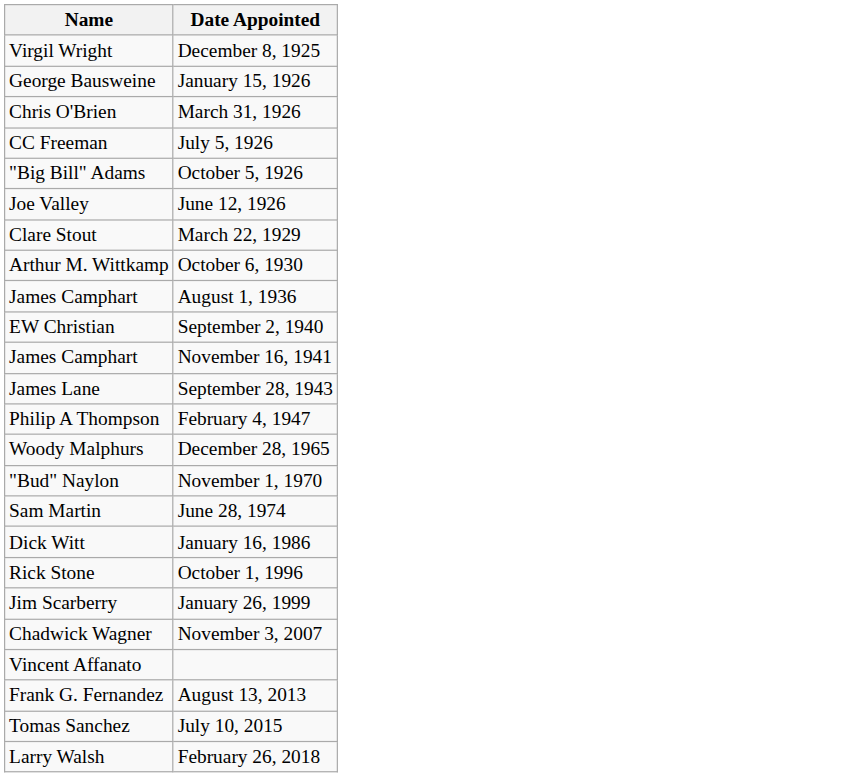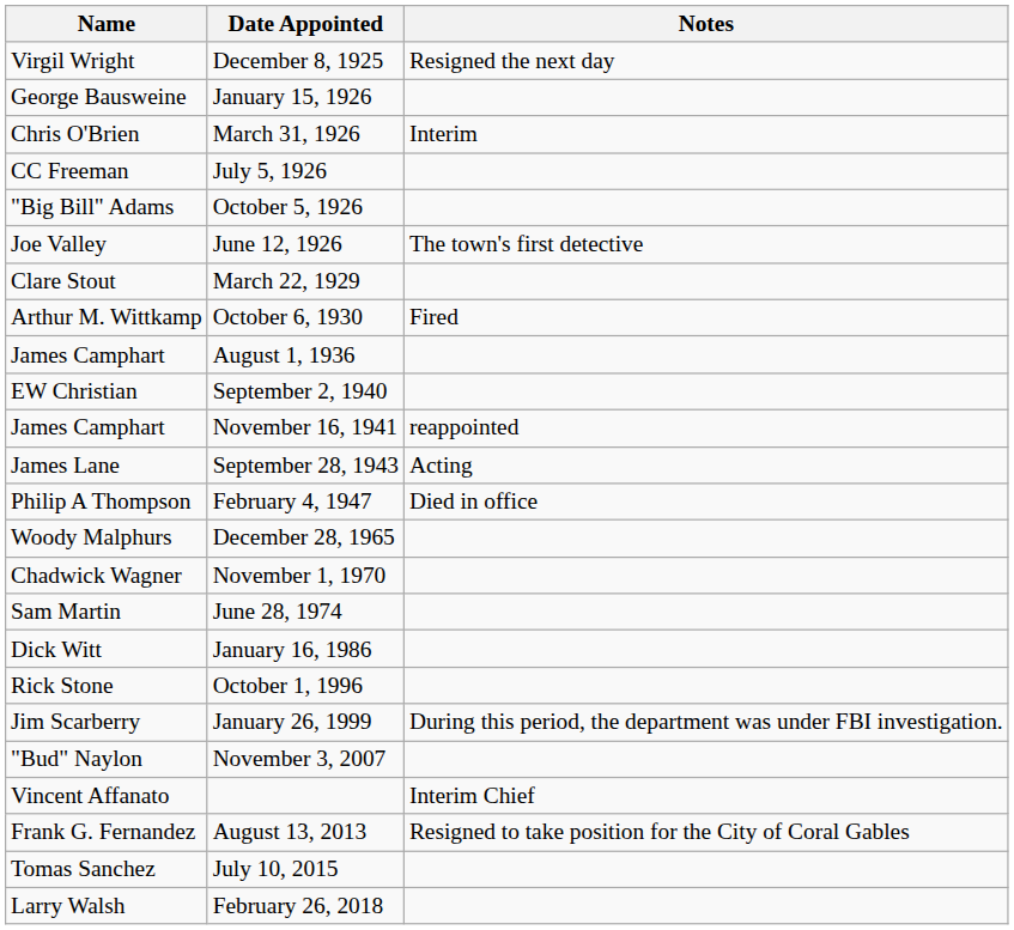 <table class="wikitable">
 <tr>
 <th>Name</th>
 <th>Date Appointed</th>
+<th>Notes</th>
 </tr>
 <tr>
 <td>Virgil Wright</td>
 <td>December 8, 1925</td>
+<td>Resigned the next day</td>
 </tr>
 <tr>
 <td>George Bausweine</td>
 <td>January 15, 1926</td>
+<td></td>
 </tr>
 <tr>
 <td>Chris O'Brien</td>
 <td>March 31, 1926</td>
+<td>Interim</td>
 </tr>
 <tr>
 <td>CC Freeman</td>
 <td>July 5, 1926</td>
+<td></td>
 </tr>
 <tr>
 <td>"Big Bill" Adams</td>
 <td>October 5, 1926</td>
+<td></td>
 </tr>
 <tr>
 <td>Joe Valley</td>
 <td>June 12, 1926</td>
+<td>The town's first detective</td>
 </tr>
 <tr>
 <td>Clare Stout</td>
 <td>March 22, 1929</td>
+<td></td>
 </tr>
 <tr>
 <td>Arthur M. Wittkamp</td>
 <td>October 6, 1930</td>
+<td>Fired</td>
 </tr>
 <tr>
 <td>James Camphart</td>
 <td>August 1, 1936</td>
+<td></td>
 </tr>
 <tr>
 <td>EW Christian</td>
 <td>September 2, 1940</td>
+<td></td>
 </tr>
 <tr>
 <td>James Camphart</td>
 <td>November 16, 1941</td>
+<td>reappointed</td>
 </tr>
 <tr>
 <td>James Lane</td>
 <td>September 28, 1943</td>
+<td>Acting</td>
 </tr>
 <tr>
 <td>Philip A Thompson</td>
 <td>February 4, 1947</td>
+<td>Died in office</td>
 </tr>
 <tr>
 <td>Woody Malphurs</td>
 <td>December 28, 1965</td>
+<td></td>
 </tr>
 <tr>
-<td>"Bud" Naylon</td>
+<td>Chadwick Wagner</td>
 <td>November 1, 1970</td>
+<td></td>
 </tr>
 <tr>
 <td>Sam Martin</td>
 <td>June 28, 1974</td>
+<td></td>
 </tr>
 <tr>
 <td>Dick Witt</td>
 <td>January 16, 1986</td>
+<td></td>
 </tr>
 <tr>
 <td>Rick Stone</td>
 <td>October 1, 1996</td>
+<td></td>
 </tr>
 <tr>
 <td>Jim Scarberry</td>
 <td>January 26, 1999</td>
+<td>During this period, the department was under FBI investigation.</td>
 </tr>
 <tr>
-<td>Chadwick Wagner</td>
+<td>"Bud" Naylon</td>
 <td>November 3, 2007</td>
+<td></td>
 </tr>
 <tr>
 <td>Vincent Affanato</td>
 <td></td>
+<td>Interim Chief</td>
 </tr>
 <tr>
 <td>Frank G. Fernandez</td>
 <td>August 13, 2013</td>
+<td>Resigned to take position for the City of Coral Gables</td>
 </tr>
 <tr>
 <td>Tomas Sanchez</td>
 <td>July 10, 2015</td>
+<td></td>
 </tr>
 <tr>
 <td>Larry Walsh</td>
 <td>February 26, 2018</td>
+<td></td>
 </tr>
 </table>
